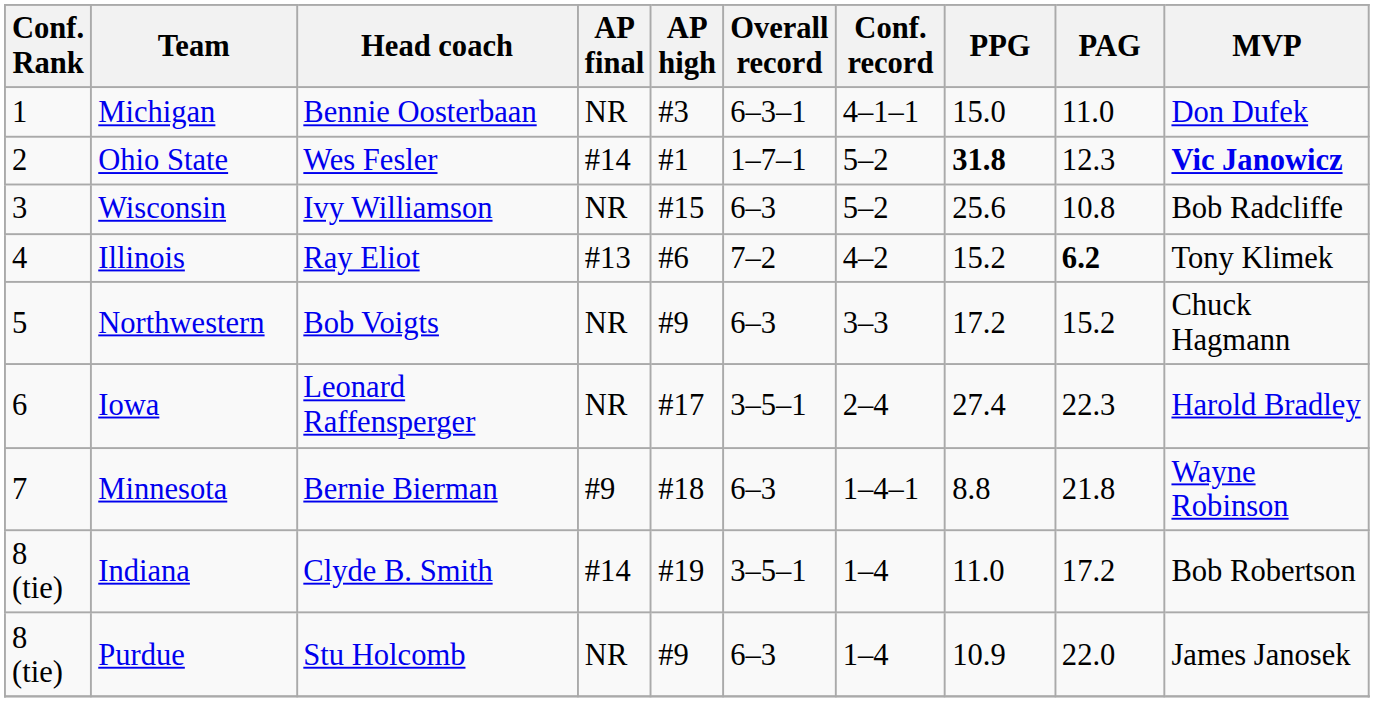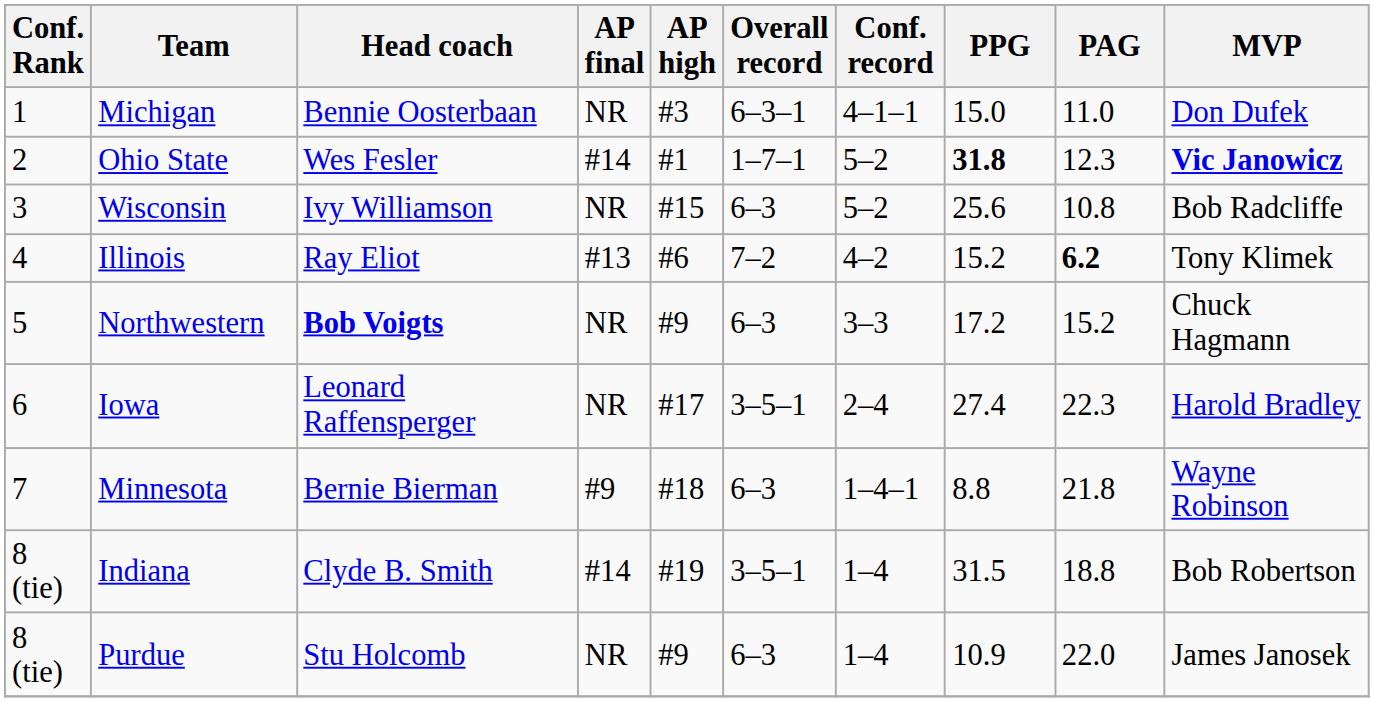 <table class="sortable wikitable">
 <tr>
 <th width="25">Conf. Rank</th>
 <th width="100">Team</th>
 <th width="140">Head coach</th>
 <th width="25">AP final</th>
 <th width="25">AP high</th>
 <th width="50">Overall record</th>
 <th width="50">Conf. record</th>
 <th width="50">PPG</th>
 <th width="50">PAG</th>
 <th width="100">MVP</th>
 </tr>
 <tr align="left" bgcolor="">
 <td>1</td>
 <td><a href='#'>Michigan</a></td>
 <td><a href='#'>Bennie Oosterbaan</a></td>
 <td>NR</td>
 <td>#3</td>
 <td>6–3–1</td>
 <td>4–1–1</td>
 <td>15.0</td>
 <td>11.0</td>
 <td><a href='#'>Don Dufek</a></td>
 </tr>
 <tr align="left" bgcolor="">
 <td>2</td>
 <td><a href='#'>Ohio State</a></td>
 <td><a href='#'>Wes Fesler</a></td>
 <td>#14</td>
 <td>#1</td>
 <td>1–7–1</td>
 <td>5–2</td>
 <td><strong>31.8</strong></td>
 <td>12.3</td>
 <td><strong><a href='#'>Vic Janowicz</a></strong></td>
 </tr>
 <tr align="left" bgcolor="">
 <td>3</td>
 <td><a href='#'>Wisconsin</a></td>
 <td><a href='#'>Ivy Williamson</a></td>
 <td>NR</td>
 <td>#15</td>
 <td>6–3</td>
 <td>5–2</td>
 <td>25.6</td>
 <td>10.8</td>
 <td>Bob Radcliffe</td>
 </tr>
 <tr align="left" bgcolor="">
 <td>4</td>
 <td><a href='#'>Illinois</a></td>
 <td><a href='#'>Ray Eliot</a></td>
 <td>#13</td>
 <td>#6</td>
 <td>7–2</td>
 <td>4–2</td>
 <td>15.2</td>
 <td><strong>6.2</strong></td>
 <td>Tony Klimek</td>
 </tr>
 <tr align="left" bgcolor="">
 <td>5</td>
 <td><a href='#'>Northwestern</a></td>
-<td><a href='#'>Bob Voigts</a></td>
+<td><strong><a href='#'>Bob Voigts</a></strong></td>
 <td>NR</td>
 <td>#9</td>
 <td>6–3</td>
 <td>3–3</td>
 <td>17.2</td>
 <td>15.2</td>
 <td>Chuck Hagmann</td>
 </tr>
 <tr align="left" bgcolor="">
 <td>6</td>
 <td><a href='#'>Iowa</a></td>
 <td><a href='#'>Leonard Raffensperger</a></td>
 <td>NR</td>
 <td>#17</td>
 <td>3–5–1</td>
 <td>2–4</td>
 <td>27.4</td>
 <td>22.3</td>
 <td><a href='#'>Harold Bradley</a></td>
 </tr>
 <tr align="left" bgcolor="">
 <td>7</td>
 <td><a href='#'>Minnesota</a></td>
 <td><a href='#'>Bernie Bierman</a></td>
 <td>#9</td>
 <td>#18</td>
 <td>6–3</td>
 <td>1–4–1</td>
 <td>8.8</td>
 <td>21.8</td>
 <td><a href='#'>Wayne Robinson</a></td>
 </tr>
 <tr align="left" bgcolor="">
 <td>8 (tie)</td>
 <td><a href='#'>Indiana</a></td>
 <td><a href='#'>Clyde B. Smith</a></td>
 <td>#14</td>
 <td>#19</td>
 <td>3–5–1</td>
 <td>1–4</td>
-<td>11.0</td>
-<td>17.2</td>
+<td>31.5</td>
+<td>18.8</td>
 <td>Bob Robertson</td>
 </tr>
 <tr align="left" bgcolor="">
 <td>8 (tie)</td>
 <td><a href='#'>Purdue</a></td>
 <td><a href='#'>Stu Holcomb</a></td>
 <td>NR</td>
 <td>#9</td>
 <td>6–3</td>
 <td>1–4</td>
 <td>10.9</td>
 <td>22.0</td>
 <td>James Janosek</td>
 </tr>
 <tr align="left" bgcolor="">
 </tr>
 <tr>
 </tr>
 </table>
